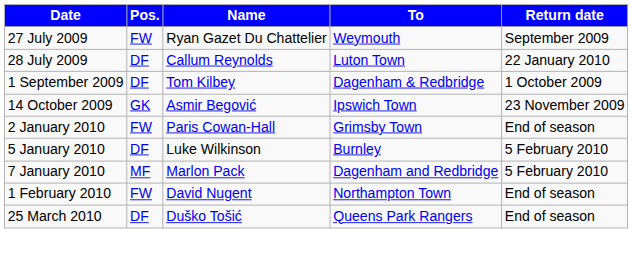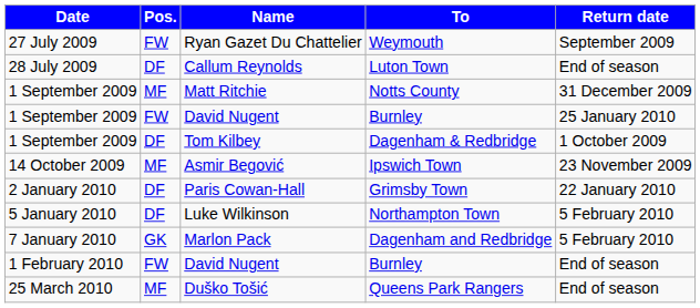 <table class="wikitable">
 <tr>
 <th style=width="150";background:#0000FF;color:#ffffff>Date</th>
 <th style=width="40";background:#0000FF;color:#ffffff>Pos.</th>
 <th style=width="200";background:#0000FF;color:#ffffff>Name</th>
 <th style=width="200";background:#0000FF;color:#ffffff>To</th>
 <th style=width="150";background:#0000FF;color:#ffffff>Return date</th>
 </tr>
 <tr>
 <td>27 July 2009</td>
 <td><a href='#'>FW</a></td>
 <td> Ryan Gazet Du Chattelier</td>
 <td><a href='#'>Weymouth</a></td>
 <td>September 2009</td>
 </tr>
 <tr>
 <td>28 July 2009</td>
 <td><a href='#'>DF</a></td>
 <td><a href='#'>Callum Reynolds</a></td>
 <td><a href='#'>Luton Town</a></td>
-<td>22 January 2010</td>
+<td>End of season</td>
+</tr>
+<tr>
+<td>1 September 2009</td>
+<td><a href='#'>MF</a></td>
+<td><a href='#'>Matt Ritchie</a></td>
+<td><a href='#'>Notts County</a></td>
+<td>31 December 2009</td>
+</tr>
+<tr>
+<td>1 September 2009</td>
+<td><a href='#'>FW</a></td>
+<td><a href='#'>David Nugent</a></td>
+<td><a href='#'>Burnley</a></td>
+<td>25 January 2010</td>
 </tr>
 <tr>
 <td>1 September 2009</td>
 <td><a href='#'>DF</a></td>
 <td><a href='#'>Tom Kilbey</a></td>
 <td><a href='#'>Dagenham & Redbridge</a></td>
 <td>1 October 2009</td>
 </tr>
 <tr>
 <td>14 October 2009</td>
-<td><a href='#'>GK</a></td>
+<td><a href='#'>MF</a></td>
 <td> <a href='#'>Asmir Begović</a></td>
 <td><a href='#'>Ipswich Town</a></td>
 <td>23 November 2009</td>
 </tr>
 <tr>
 <td>2 January 2010</td>
-<td><a href='#'>FW</a></td>
+<td><a href='#'>DF</a></td>
 <td><a href='#'>Paris Cowan-Hall</a></td>
 <td><a href='#'>Grimsby Town</a></td>
-<td>End of season</td>
+<td>22 January 2010</td>
 </tr>
 <tr>
 <td>5 January 2010</td>
 <td><a href='#'>DF</a></td>
 <td>Luke Wilkinson</td>
-<td><a href='#'>Burnley</a></td>
+<td><a href='#'>Northampton Town</a></td>
 <td>5 February 2010</td>
 </tr>
 <tr>
 <td>7 January 2010</td>
-<td><a href='#'>MF</a></td>
+<td><a href='#'>GK</a></td>
 <td><a href='#'>Marlon Pack</a></td>
 <td><a href='#'>Dagenham and Redbridge</a></td>
 <td>5 February 2010</td>
 </tr>
 <tr>
 <td>1 February 2010</td>
 <td><a href='#'>FW</a></td>
 <td><a href='#'>David Nugent</a></td>
-<td><a href='#'>Northampton Town</a></td>
+<td><a href='#'>Burnley</a></td>
 <td>End of season</td>
 </tr>
 <tr>
 <td>25 March 2010</td>
-<td><a href='#'>DF</a></td>
+<td><a href='#'>MF</a></td>
 <td> <a href='#'>Duško Tošić</a></td>
 <td><a href='#'>Queens Park Rangers</a></td>
 <td>End of season</td>
 </tr>
 </table>
